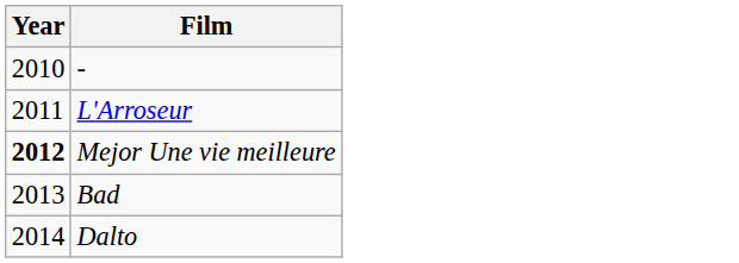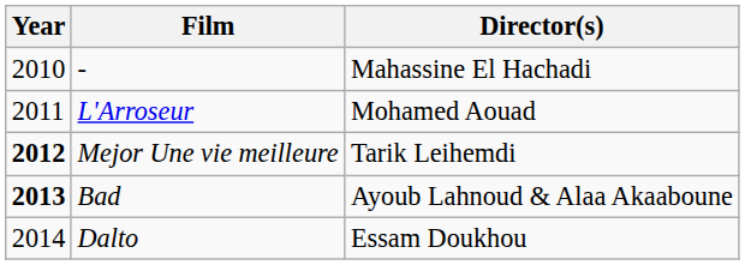 <table class="wikitable sortable">
 <tr>
 <th>Year</th>
 <th>Film</th>
+<th>Director(s)</th>
 </tr>
 <tr>
 <td>2010</td>
 <td><em>-</em></td>
+<td>Mahassine El Hachadi</td>
 </tr>
 <tr>
 <td>2011</td>
 <td><em><a href='#'>L'Arroseur</a></em></td>
+<td>Mohamed Aouad</td>
 </tr>
 <tr>
 <td><strong>2012</strong></td>
 <td><em>Mejor Une vie meilleure</em></td>
+<td>Tarik Leihemdi</td>
 </tr>
 <tr>
-<td>2013</td>
+<td><strong>2013</strong></td>
 <td><em>Bad</em></td>
+<td>Ayoub Lahnoud & Alaa Akaaboune</td>
 </tr>
 <tr>
 <td>2014</td>
 <td><em>Dalto</em></td>
+<td>Essam Doukhou</td>
 </tr>
 </table>
